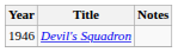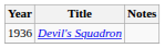 <table class="wikitable sortable">
 <tr>
 <th>Year</th>
 <th>Title</th>
 <th class="unsortable">Notes</th>
 </tr>
 <tr>
-<td>1946</td>
+<td>1936</td>
 <td><em><a href='#'>Devil's Squadron</a></em></td>
 <td></td>
 </tr>
 <tr>
 </tr>
 </table>
